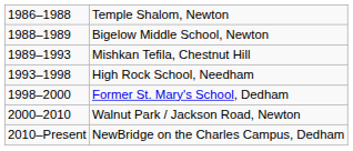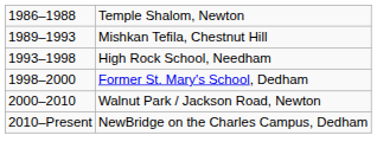 <table class="wikitable">
 <tr>
 <td>1986–1988</td>
 <td>Temple Shalom, Newton</td>
-</tr>
-<tr>
-<td>1988–1989</td>
-<td>Bigelow Middle School, Newton</td>
 </tr>
 <tr>
 <td>1989–1993</td>
 <td>Mishkan Tefila, Chestnut Hill</td>
 </tr>
 <tr>
 <td>1993–1998</td>
 <td>High Rock School, Needham</td>
 </tr>
 <tr>
 <td>1998–2000</td>
 <td><a href='#'>Former St. Mary's School</a>, Dedham</td>
 </tr>
 <tr>
 <td>2000–2010</td>
 <td>Walnut Park / Jackson Road, Newton</td>
 </tr>
 <tr>
 <td>2010–Present</td>
 <td>NewBridge on the Charles Campus, Dedham</td>
 </tr>
 </table>
